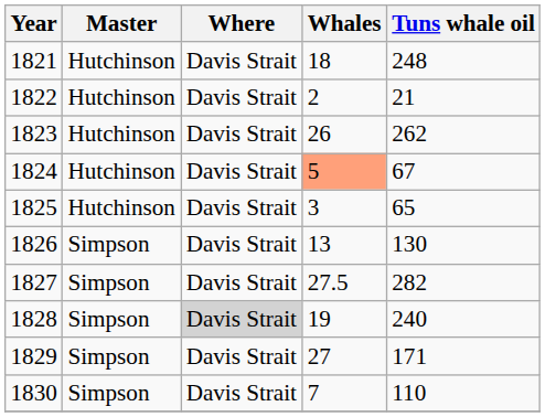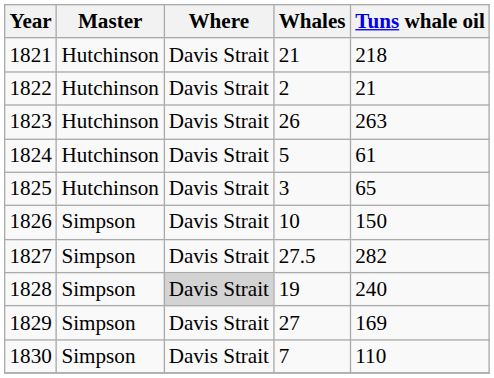 <table class="sortable wikitable">
 <tr>
 <th>Year</th>
 <th>Master</th>
 <th>Where</th>
 <th>Whales</th>
 <th><a href='#'>Tuns</a> whale oil</th>
 </tr>
 <tr>
 <td>1821</td>
 <td>Hutchinson</td>
 <td>Davis Strait</td>
-<td>18</td>
-<td>248</td>
+<td>21</td>
+<td>218</td>
 </tr>
 <tr>
 <td>1822</td>
 <td>Hutchinson</td>
 <td>Davis Strait</td>
 <td>2</td>
 <td>21</td>
 </tr>
 <tr>
 <td>1823</td>
 <td>Hutchinson</td>
 <td>Davis Strait</td>
 <td>26</td>
-<td>262</td>
+<td>263</td>
 </tr>
 <tr>
 <td>1824</td>
 <td>Hutchinson</td>
 <td>Davis Strait</td>
-<td style="background: lightsalmon;">5</td>
-<td>67</td>
+<td>5</td>
+<td>61</td>
 </tr>
 <tr>
 <td>1825</td>
 <td>Hutchinson</td>
 <td>Davis Strait</td>
 <td>3</td>
 <td>65</td>
 </tr>
 <tr>
 <td>1826</td>
 <td>Simpson</td>
 <td>Davis Strait</td>
-<td>13</td>
-<td>130</td>
+<td>10</td>
+<td>150</td>
 </tr>
 <tr>
 <td>1827</td>
 <td>Simpson</td>
 <td>Davis Strait</td>
 <td>27.5</td>
 <td>282</td>
 </tr>
 <tr>
 <td>1828</td>
 <td>Simpson</td>
 <td style="background: lightgrey;">Davis Strait</td>
 <td>19</td>
 <td>240</td>
 </tr>
 <tr>
 <td>1829</td>
 <td>Simpson</td>
 <td>Davis Strait</td>
 <td>27</td>
-<td>171</td>
+<td>169</td>
 </tr>
 <tr>
 <td>1830</td>
 <td>Simpson</td>
 <td>Davis Strait</td>
 <td>7</td>
 <td>110</td>
 </tr>
 <tr>
 </tr>
 </table>
